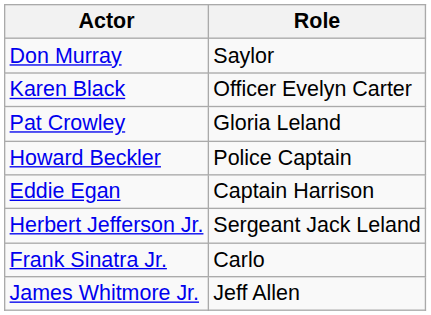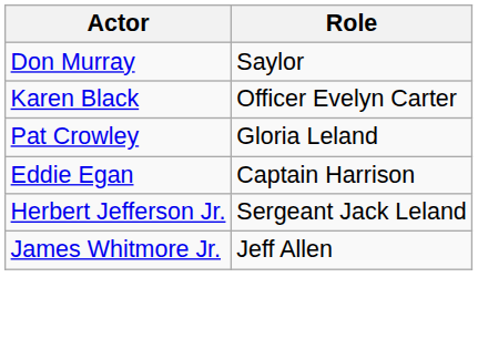 <table class="wikitable">
 <tr>
 <th>Actor</th>
 <th>Role</th>
 </tr>
 <tr>
 <td><a href='#'>Don Murray</a></td>
 <td>Saylor</td>
 </tr>
 <tr>
 <td><a href='#'>Karen Black</a></td>
 <td>Officer Evelyn Carter</td>
 </tr>
 <tr>
 <td><a href='#'>Pat Crowley</a></td>
 <td>Gloria Leland</td>
 </tr>
 <tr>
-<td><a href='#'>Howard Beckler</a></td>
-<td>Police Captain</td>
-</tr>
-<tr>
 <td><a href='#'>Eddie Egan</a></td>
 <td>Captain Harrison</td>
 </tr>
 <tr>
 <td><a href='#'>Herbert Jefferson Jr.</a></td>
 <td>Sergeant Jack Leland</td>
 </tr>
 <tr>
-<td><a href='#'>Frank Sinatra Jr.</a></td>
-<td>Carlo</td>
-</tr>
-<tr>
 <td><a href='#'>James Whitmore Jr.</a></td>
 <td>Jeff Allen</td>
 </tr>
 </table>
